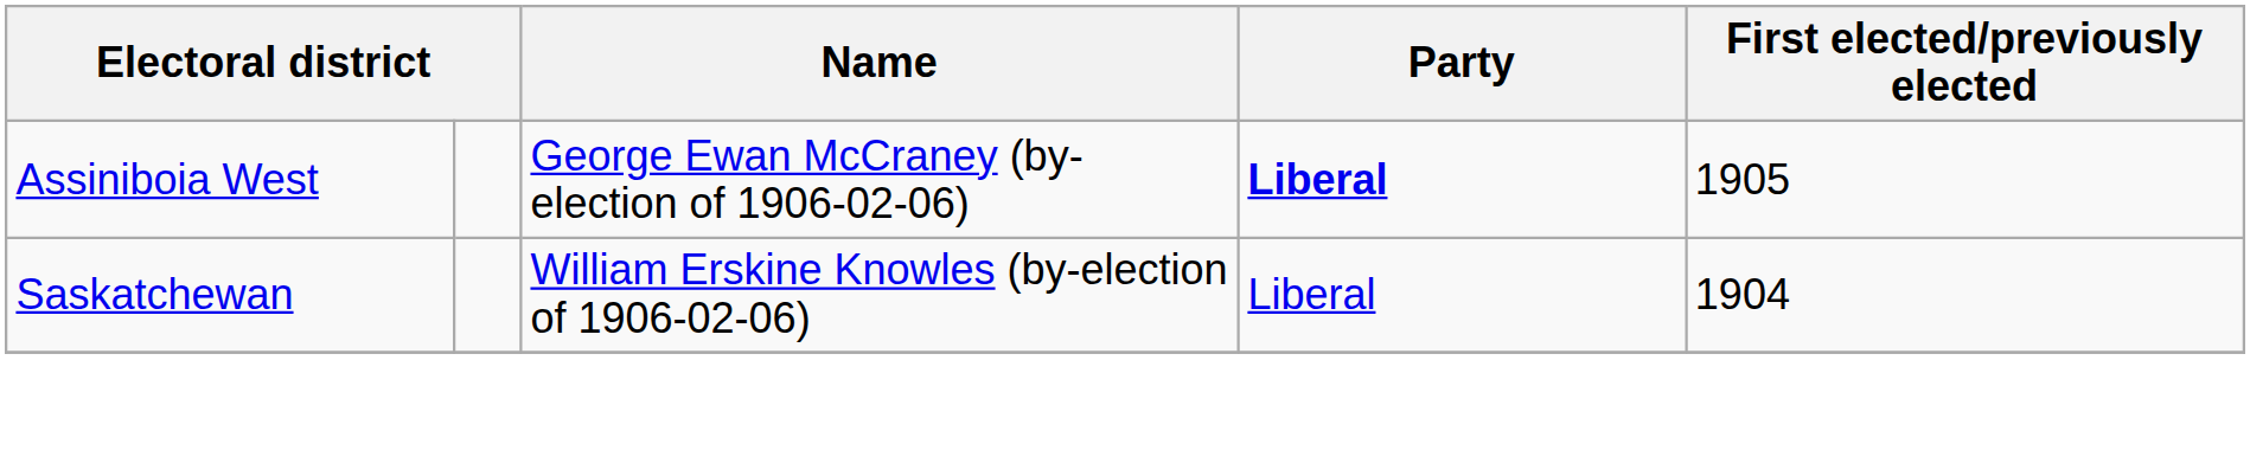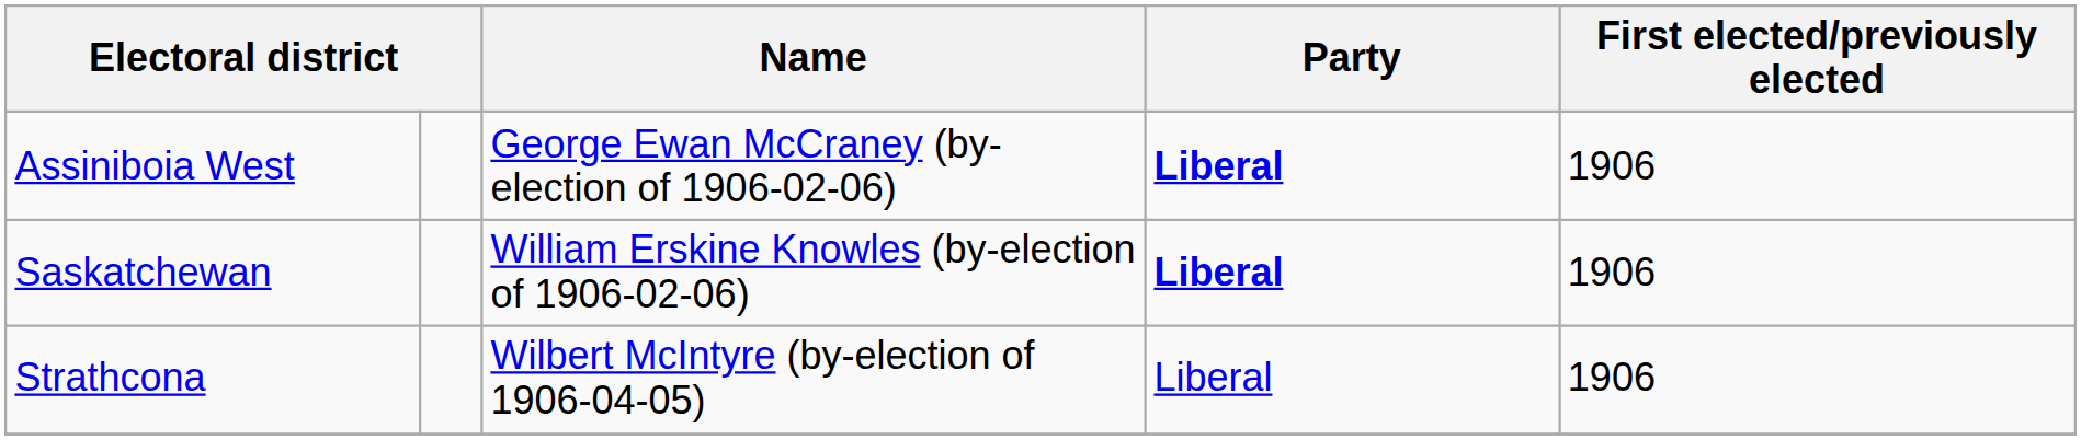 <table class="wikitable" style="width:95%;">
 <tr>
 <th colspan="2" style="width:23%;">Electoral district</th>
 <th>Name</th>
 <th width=20%>Party</th>
 <th>First elected/previously elected</th>
 </tr>
 <tr>
 <td width=20%><a href='#'>Assiniboia West</a></td>
 <td></td>
 <td><a href='#'>George Ewan McCraney</a> (by-election of 1906-02-06)</td>
 <td><strong><a href='#'>Liberal</a></strong></td>
-<td>1905</td>
+<td>1906</td>
 </tr>
 <tr>
 <td><a href='#'>Saskatchewan</a></td>
 <td></td>
 <td><a href='#'>William Erskine Knowles</a> (by-election of 1906-02-06)</td>
+<td><strong><a href='#'>Liberal</a></strong></td>
+<td>1906</td>
+</tr>
+<tr>
+<td><a href='#'>Strathcona</a></td>
+<td></td>
+<td><a href='#'>Wilbert McIntyre</a> (by-election of 1906-04-05)</td>
 <td><a href='#'>Liberal</a></td>
-<td>1904</td>
+<td>1906</td>
 </tr>
 <tr>
 </tr>
 </table>
